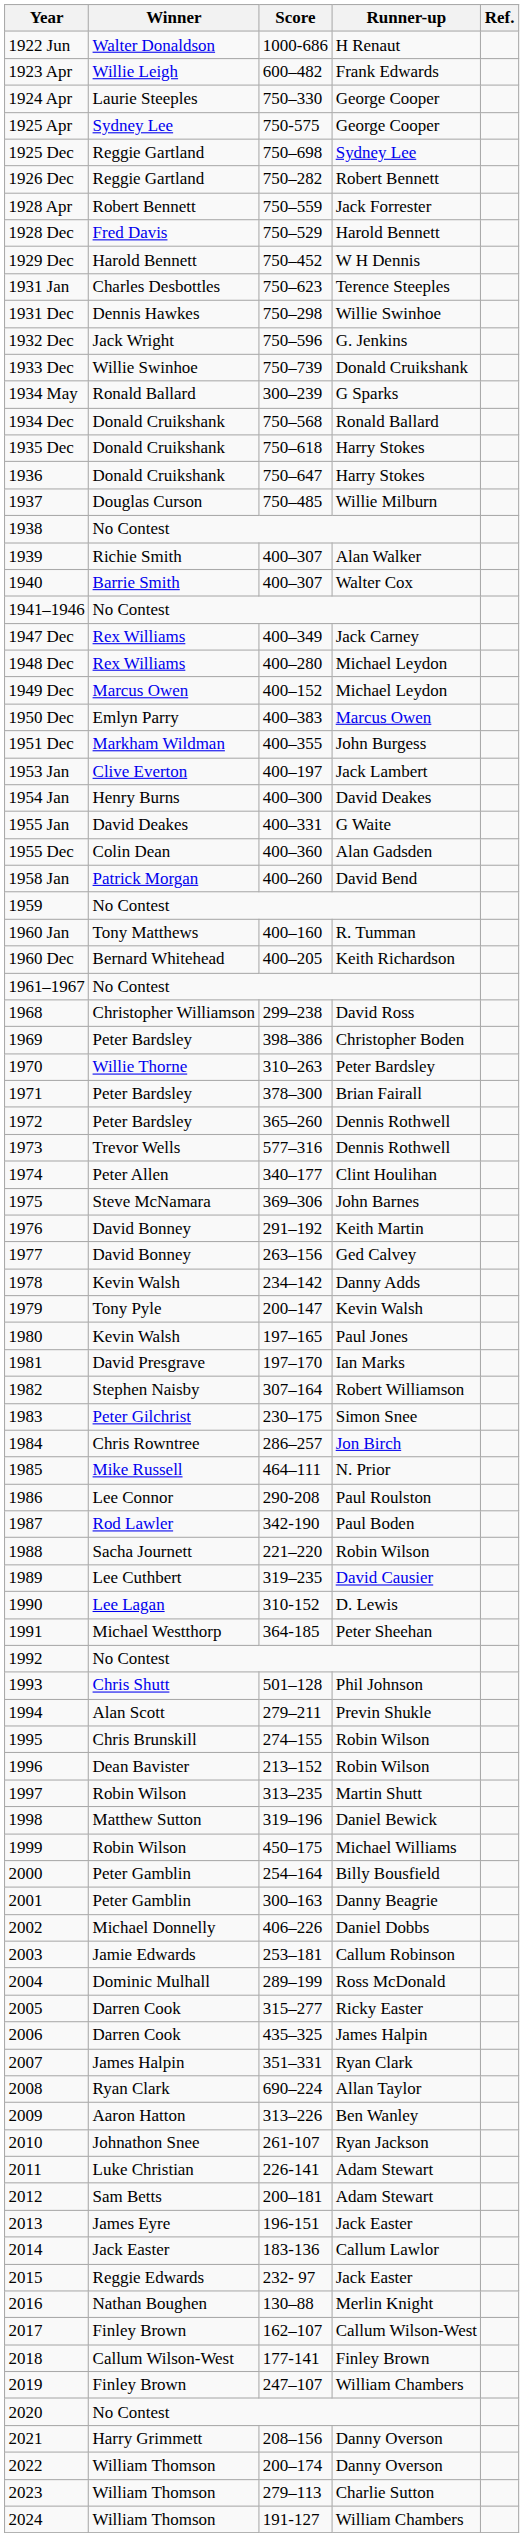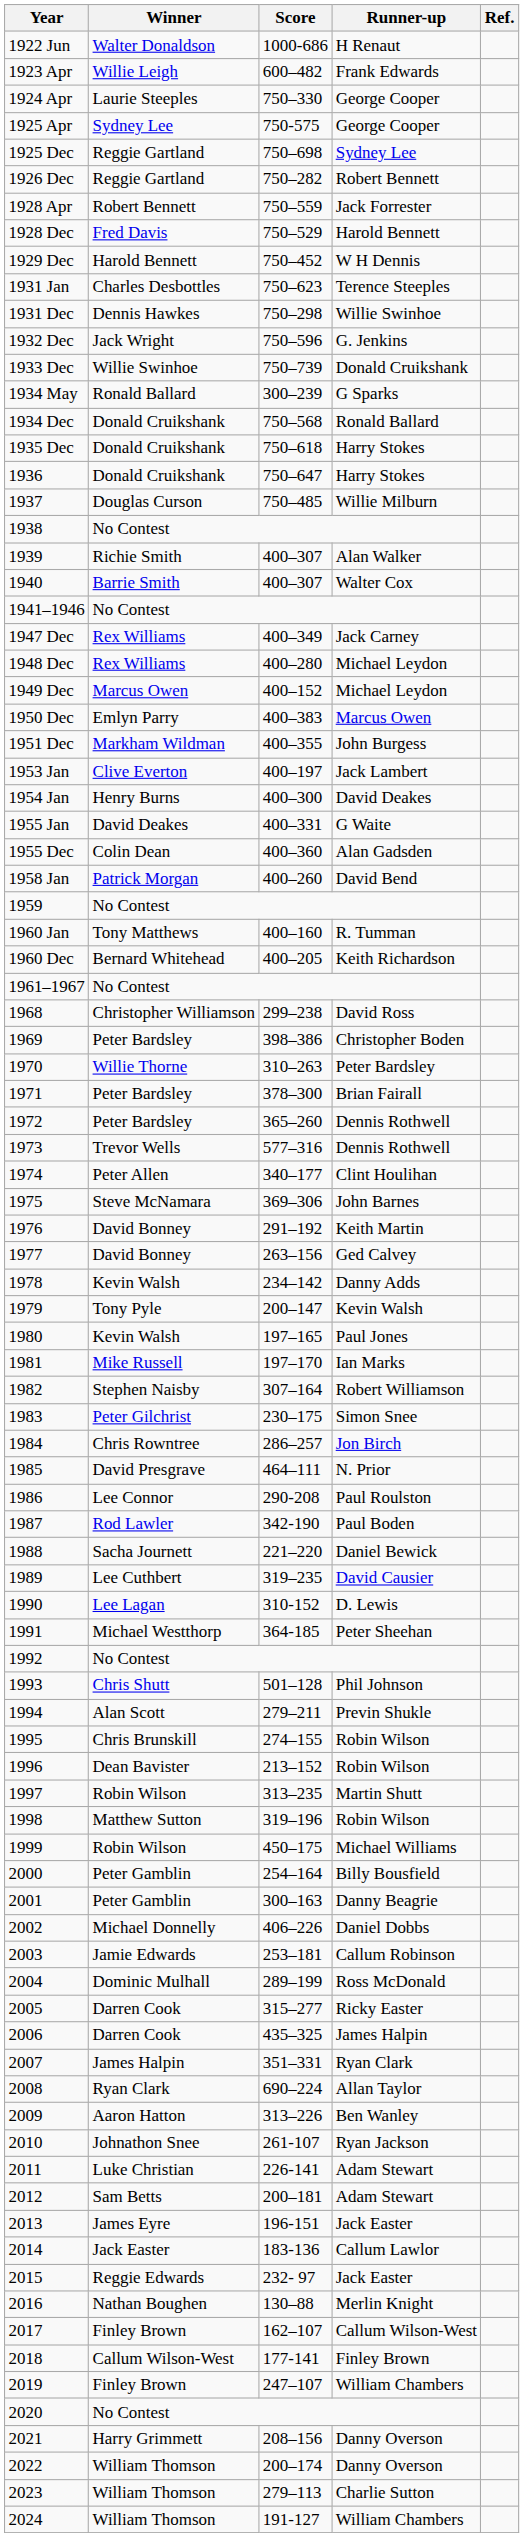 <table class="wikitable sortable">
 <tr>
 <th>Year</th>
 <th>Winner</th>
 <th>Score</th>
 <th>Runner-up</th>
 <th>Ref.</th>
 </tr>
 <tr>
 <td>1922 Jun</td>
 <td><a href='#'>Walter Donaldson</a></td>
 <td>1000-686</td>
 <td>H Renaut</td>
 <td></td>
 </tr>
 <tr>
 <td>1923 Apr</td>
 <td><a href='#'>Willie Leigh</a></td>
 <td>600–482</td>
 <td>Frank Edwards</td>
 <td></td>
 </tr>
 <tr>
 <td>1924 Apr</td>
 <td>Laurie Steeples</td>
 <td>750–330</td>
 <td>George Cooper</td>
 <td></td>
 </tr>
 <tr>
 <td>1925 Apr</td>
 <td><a href='#'>Sydney Lee</a></td>
 <td>750-575</td>
 <td>George Cooper</td>
 <td></td>
 </tr>
 <tr>
 <td>1925 Dec</td>
 <td>Reggie Gartland</td>
 <td>750–698</td>
 <td><a href='#'>Sydney Lee</a></td>
 <td></td>
 </tr>
 <tr>
 <td>1926 Dec</td>
 <td>Reggie Gartland</td>
 <td>750–282</td>
 <td>Robert Bennett</td>
 <td></td>
 </tr>
 <tr>
 <td>1928 Apr</td>
 <td>Robert Bennett</td>
 <td>750–559</td>
 <td>Jack Forrester</td>
 <td></td>
 </tr>
 <tr>
 <td>1928 Dec</td>
 <td><a href='#'>Fred Davis</a></td>
 <td>750–529</td>
 <td>Harold Bennett</td>
 <td></td>
 </tr>
 <tr>
 <td>1929 Dec</td>
 <td>Harold Bennett</td>
 <td>750–452</td>
 <td>W H Dennis</td>
 <td></td>
 </tr>
 <tr>
 <td>1931 Jan</td>
 <td>Charles Desbottles</td>
 <td>750–623</td>
 <td>Terence Steeples</td>
 <td></td>
 </tr>
 <tr>
 <td>1931 Dec</td>
 <td>Dennis Hawkes</td>
 <td>750–298</td>
 <td>Willie Swinhoe</td>
 <td></td>
 </tr>
 <tr>
 <td>1932 Dec</td>
 <td>Jack Wright</td>
 <td>750–596</td>
 <td>G. Jenkins</td>
 <td></td>
 </tr>
 <tr>
 <td>1933 Dec</td>
 <td>Willie Swinhoe</td>
 <td>750–739</td>
 <td>Donald Cruikshank</td>
 <td></td>
 </tr>
 <tr>
 <td>1934 May</td>
 <td>Ronald Ballard</td>
 <td>300–239</td>
 <td>G Sparks</td>
 <td></td>
 </tr>
 <tr>
 <td>1934 Dec</td>
 <td>Donald Cruikshank</td>
 <td>750–568</td>
 <td>Ronald Ballard</td>
 <td></td>
 </tr>
 <tr>
 <td>1935 Dec</td>
 <td>Donald Cruikshank</td>
 <td>750–618</td>
 <td>Harry Stokes</td>
 <td></td>
 </tr>
 <tr>
 <td>1936</td>
 <td>Donald Cruikshank</td>
 <td>750–647</td>
 <td>Harry Stokes</td>
 <td></td>
 </tr>
 <tr>
 <td>1937</td>
 <td>Douglas Curson</td>
 <td>750–485</td>
 <td>Willie Milburn</td>
 <td></td>
 </tr>
 <tr>
 <td>1938</td>
 <td colspan=3>No Contest</td>
 <td></td>
 </tr>
 <tr>
 <td>1939</td>
 <td>Richie Smith</td>
 <td>400–307</td>
 <td>Alan Walker</td>
 <td></td>
 </tr>
 <tr>
 <td>1940</td>
 <td><a href='#'>Barrie Smith</a></td>
 <td>400–307</td>
 <td>Walter Cox</td>
 <td></td>
 </tr>
 <tr>
 <td>1941–1946</td>
 <td colspan=3>No Contest</td>
 <td></td>
 </tr>
 <tr>
 <td>1947 Dec</td>
 <td><a href='#'>Rex Williams</a></td>
 <td>400–349</td>
 <td>Jack Carney</td>
 <td></td>
 </tr>
 <tr>
 <td>1948 Dec</td>
 <td><a href='#'>Rex Williams</a></td>
 <td>400–280</td>
 <td>Michael Leydon</td>
 <td></td>
 </tr>
 <tr>
 <td>1949 Dec</td>
 <td><a href='#'>Marcus Owen</a></td>
 <td>400–152</td>
 <td>Michael Leydon</td>
 <td></td>
 </tr>
 <tr>
 <td>1950 Dec</td>
 <td>Emlyn Parry</td>
 <td>400–383</td>
 <td><a href='#'>Marcus Owen</a></td>
 <td></td>
 </tr>
 <tr>
 <td>1951 Dec</td>
 <td><a href='#'>Markham Wildman</a></td>
 <td>400–355</td>
 <td>John Burgess</td>
 <td></td>
 </tr>
 <tr>
 <td>1953 Jan</td>
 <td><a href='#'>Clive Everton</a></td>
 <td>400–197</td>
 <td>Jack Lambert</td>
 <td></td>
 </tr>
 <tr>
 <td>1954 Jan</td>
 <td>Henry Burns</td>
 <td>400–300</td>
 <td>David Deakes</td>
 <td></td>
 </tr>
 <tr>
 <td>1955 Jan</td>
 <td>David Deakes</td>
 <td>400–331</td>
 <td>G Waite</td>
 <td></td>
 </tr>
 <tr>
 <td>1955 Dec</td>
 <td>Colin Dean</td>
 <td>400–360</td>
 <td>Alan Gadsden</td>
 <td></td>
 </tr>
 <tr>
 <td>1958 Jan</td>
 <td><a href='#'>Patrick Morgan</a></td>
 <td>400–260</td>
 <td>David Bend</td>
 <td></td>
 </tr>
 <tr>
 <td>1959</td>
 <td colspan=3>No Contest</td>
 <td></td>
 </tr>
 <tr>
 <td>1960 Jan</td>
 <td>Tony Matthews</td>
 <td>400–160</td>
 <td>R. Tumman</td>
 <td></td>
 </tr>
 <tr>
 <td>1960 Dec</td>
 <td>Bernard Whitehead</td>
 <td>400–205</td>
 <td>Keith Richardson</td>
 <td></td>
 </tr>
 <tr>
 <td>1961–1967</td>
 <td colspan=3>No Contest</td>
 <td></td>
 </tr>
 <tr>
 <td>1968</td>
 <td>Christopher Williamson</td>
 <td>299–238</td>
 <td>David Ross</td>
 <td></td>
 </tr>
 <tr>
 <td>1969</td>
 <td>Peter Bardsley</td>
 <td>398–386</td>
 <td>Christopher Boden</td>
 <td></td>
 </tr>
 <tr>
 <td>1970</td>
 <td><a href='#'>Willie Thorne</a></td>
 <td>310–263</td>
 <td>Peter Bardsley</td>
 <td></td>
 </tr>
 <tr>
 <td>1971</td>
 <td>Peter Bardsley</td>
 <td>378–300</td>
 <td>Brian Fairall</td>
 <td></td>
 </tr>
 <tr>
 <td>1972</td>
 <td>Peter Bardsley</td>
 <td>365–260</td>
 <td>Dennis Rothwell</td>
 <td></td>
 </tr>
 <tr>
 <td>1973</td>
 <td>Trevor Wells</td>
 <td>577–316</td>
 <td>Dennis Rothwell</td>
 <td></td>
 </tr>
 <tr>
 <td>1974</td>
 <td>Peter Allen</td>
 <td>340–177</td>
 <td>Clint Houlihan</td>
 <td></td>
 </tr>
 <tr>
 <td>1975</td>
 <td>Steve McNamara</td>
 <td>369–306</td>
 <td>John Barnes</td>
 <td></td>
 </tr>
 <tr>
 <td>1976</td>
 <td>David Bonney</td>
 <td>291–192</td>
 <td>Keith Martin</td>
 <td></td>
 </tr>
 <tr>
 <td>1977</td>
 <td>David Bonney</td>
 <td>263–156</td>
 <td>Ged Calvey</td>
 <td></td>
 </tr>
 <tr>
 <td>1978</td>
 <td>Kevin Walsh</td>
 <td>234–142</td>
 <td>Danny Adds</td>
 <td></td>
 </tr>
 <tr>
 <td>1979</td>
 <td>Tony Pyle</td>
 <td>200–147</td>
 <td>Kevin Walsh</td>
 <td></td>
 </tr>
 <tr>
 <td>1980</td>
 <td>Kevin Walsh</td>
 <td>197–165</td>
 <td>Paul Jones</td>
 <td></td>
 </tr>
 <tr>
 <td>1981</td>
-<td>David Presgrave</td>
+<td><a href='#'>Mike Russell</a></td>
 <td>197–170</td>
 <td>Ian Marks</td>
 <td></td>
 </tr>
 <tr>
 <td>1982</td>
 <td>Stephen Naisby</td>
 <td>307–164</td>
 <td>Robert Williamson</td>
 <td></td>
 </tr>
 <tr>
 <td>1983</td>
 <td><a href='#'>Peter Gilchrist</a></td>
 <td>230–175</td>
 <td>Simon Snee</td>
 <td></td>
 </tr>
 <tr>
 <td>1984</td>
 <td>Chris Rowntree</td>
 <td>286–257</td>
 <td><a href='#'>Jon Birch</a></td>
 <td></td>
 </tr>
 <tr>
 <td>1985</td>
-<td><a href='#'>Mike Russell</a></td>
+<td>David Presgrave</td>
 <td>464–111</td>
 <td>N. Prior</td>
 <td></td>
 </tr>
 <tr>
 <td>1986</td>
 <td>Lee Connor</td>
 <td>290-208</td>
 <td>Paul Roulston</td>
 <td></td>
 </tr>
 <tr>
 <td>1987</td>
 <td><a href='#'>Rod Lawler</a></td>
 <td>342-190</td>
 <td>Paul Boden</td>
 <td></td>
 </tr>
 <tr>
 <td>1988</td>
 <td>Sacha Journett</td>
 <td>221–220</td>
-<td>Robin Wilson</td>
+<td>Daniel Bewick</td>
 <td></td>
 </tr>
 <tr>
 <td>1989</td>
 <td>Lee Cuthbert</td>
 <td>319–235</td>
 <td><a href='#'>David Causier</a></td>
 <td></td>
 </tr>
 <tr>
 <td>1990</td>
 <td><a href='#'>Lee Lagan</a></td>
 <td>310-152</td>
 <td>D. Lewis</td>
 <td></td>
 </tr>
 <tr>
 <td>1991</td>
 <td>Michael Westthorp</td>
 <td>364-185</td>
 <td>Peter Sheehan</td>
 <td></td>
 </tr>
 <tr>
 <td>1992</td>
 <td colspan=3>No Contest</td>
 <td></td>
 </tr>
 <tr>
 <td>1993</td>
 <td><a href='#'>Chris Shutt</a></td>
 <td>501–128</td>
 <td>Phil Johnson</td>
 <td></td>
 </tr>
 <tr>
 <td>1994</td>
 <td>Alan Scott</td>
 <td>279–211</td>
 <td>Previn Shukle</td>
 <td></td>
 </tr>
 <tr>
 <td>1995</td>
 <td>Chris Brunskill</td>
 <td>274–155</td>
 <td>Robin Wilson</td>
 <td></td>
 </tr>
 <tr>
 <td>1996</td>
 <td>Dean Bavister</td>
 <td>213–152</td>
 <td>Robin Wilson</td>
 <td></td>
 </tr>
 <tr>
 <td>1997</td>
 <td>Robin Wilson</td>
 <td>313–235</td>
 <td>Martin Shutt</td>
 <td></td>
 </tr>
 <tr>
 <td>1998</td>
 <td>Matthew Sutton</td>
 <td>319–196</td>
-<td>Daniel Bewick</td>
+<td>Robin Wilson</td>
 <td></td>
 </tr>
 <tr>
 <td>1999</td>
 <td>Robin Wilson</td>
 <td>450–175</td>
 <td>Michael Williams</td>
 <td></td>
 </tr>
 <tr>
 <td>2000</td>
 <td>Peter Gamblin</td>
 <td>254–164</td>
 <td>Billy Bousfield</td>
 <td></td>
 </tr>
 <tr>
 <td>2001</td>
 <td>Peter Gamblin</td>
 <td>300–163</td>
 <td>Danny Beagrie</td>
 <td></td>
 </tr>
 <tr>
 <td>2002</td>
 <td>Michael Donnelly</td>
 <td>406–226</td>
 <td>Daniel Dobbs</td>
 <td></td>
 </tr>
 <tr>
 <td>2003</td>
 <td>Jamie Edwards</td>
 <td>253–181</td>
 <td>Callum Robinson</td>
 <td></td>
 </tr>
 <tr>
 <td>2004</td>
 <td>Dominic Mulhall</td>
 <td>289–199</td>
 <td>Ross McDonald</td>
 <td></td>
 </tr>
 <tr>
 <td>2005</td>
 <td>Darren Cook</td>
 <td>315–277</td>
 <td>Ricky Easter</td>
 <td></td>
 </tr>
 <tr>
 <td>2006</td>
 <td>Darren Cook</td>
 <td>435–325</td>
 <td>James Halpin</td>
 <td></td>
 </tr>
 <tr>
 <td>2007</td>
 <td>James Halpin</td>
 <td>351–331</td>
 <td>Ryan Clark</td>
 <td></td>
 </tr>
 <tr>
 <td>2008</td>
 <td>Ryan Clark</td>
 <td>690–224</td>
 <td>Allan Taylor</td>
 <td></td>
 </tr>
 <tr>
 <td>2009</td>
 <td>Aaron Hatton</td>
 <td>313–226</td>
 <td>Ben Wanley</td>
 <td></td>
 </tr>
 <tr>
 <td>2010</td>
 <td>Johnathon Snee</td>
 <td>261-107</td>
 <td>Ryan Jackson</td>
 <td></td>
 </tr>
 <tr>
 <td>2011</td>
 <td>Luke Christian</td>
 <td>226-141</td>
 <td>Adam Stewart</td>
 <td></td>
 </tr>
 <tr>
 <td>2012</td>
 <td>Sam Betts</td>
 <td>200–181</td>
 <td>Adam Stewart</td>
 <td></td>
 </tr>
 <tr>
 <td>2013</td>
 <td>James Eyre</td>
 <td>196-151</td>
 <td>Jack Easter</td>
 <td></td>
 </tr>
 <tr>
 <td>2014</td>
 <td>Jack Easter</td>
 <td>183-136</td>
 <td>Callum Lawlor</td>
 <td></td>
 </tr>
 <tr>
 <td>2015</td>
 <td>Reggie Edwards</td>
 <td>232- 97</td>
 <td>Jack Easter</td>
 <td></td>
 </tr>
 <tr>
 <td>2016</td>
 <td>Nathan Boughen</td>
 <td>130–88</td>
 <td>Merlin Knight</td>
 <td></td>
 </tr>
 <tr>
 <td>2017</td>
 <td>Finley Brown</td>
 <td>162–107</td>
 <td>Callum Wilson-West</td>
 <td></td>
 </tr>
 <tr>
 <td>2018</td>
 <td>Callum Wilson-West</td>
 <td>177-141</td>
 <td>Finley Brown</td>
 <td></td>
 </tr>
 <tr>
 <td>2019</td>
 <td>Finley Brown</td>
 <td>247–107</td>
 <td>William Chambers</td>
 <td></td>
 </tr>
 <tr>
 <td>2020</td>
 <td colspan=3>No Contest</td>
 <td></td>
 </tr>
 <tr>
 <td>2021</td>
 <td>Harry Grimmett</td>
 <td>208–156</td>
 <td>Danny Overson</td>
 <td></td>
 </tr>
 <tr>
 <td>2022</td>
 <td>William Thomson</td>
 <td>200–174</td>
 <td>Danny Overson</td>
 <td></td>
 </tr>
 <tr>
 <td>2023</td>
 <td>William Thomson</td>
 <td>279–113</td>
 <td>Charlie Sutton</td>
 <td></td>
 </tr>
 <tr>
 <td>2024</td>
 <td>William Thomson</td>
 <td>191-127</td>
 <td>William Chambers</td>
 <td></td>
 </tr>
 </table>
